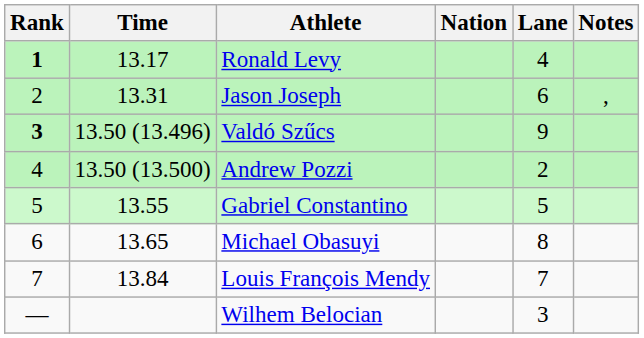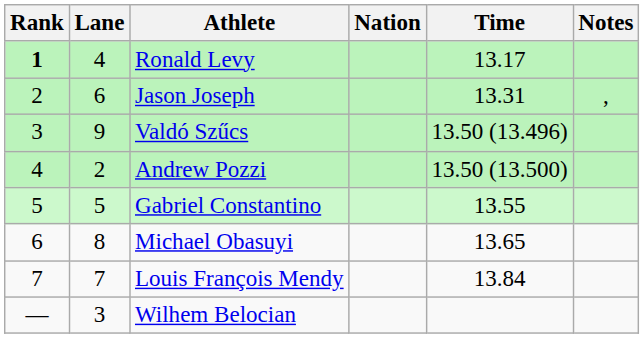 <table class="wikitable sortable" style="text-align:center;">
 <tr>
 <th>Rank</th>
-<th>Time</th>
+<th>Lane</th>
 <th>Athlete</th>
 <th>Nation</th>
-<th>Lane</th>
+<th>Time</th>
 <th>Notes</th>
 </tr>
 <tr bgcolor="#bbf3bb">
 <td><strong>1</strong></td>
-<td>13.17</td>
+<td>4</td>
 <td align="left"><a href='#'>Ronald Levy</a></td>
 <td align="left"></td>
-<td>4</td>
+<td>13.17</td>
 <td></td>
 </tr>
 <tr bgcolor="#bbf3bb">
 <td>2</td>
-<td>13.31</td>
+<td>6</td>
 <td align="left"><a href='#'>Jason Joseph</a></td>
 <td align="left"></td>
-<td>6</td>
+<td>13.31</td>
 <td>, </td>
 </tr>
 <tr bgcolor="#bbf3bb">
-<td><strong>3</strong></td>
-<td>13.50 (13.496)</td>
+<td>3</td>
+<td>9</td>
 <td align="left"><a href='#'>Valdó Szűcs</a></td>
 <td align="left"></td>
-<td>9</td>
+<td>13.50 (13.496)</td>
 <td></td>
 </tr>
 <tr bgcolor="#bbf3bb">
 <td>4</td>
-<td>13.50 (13.500)</td>
+<td>2</td>
 <td align="left"><a href='#'>Andrew Pozzi</a></td>
 <td align="left"></td>
-<td>2</td>
+<td>13.50 (13.500)</td>
 <td></td>
 </tr>
 <tr bgcolor="#ccf9cc">
 <td>5</td>
-<td>13.55</td>
+<td>5</td>
 <td align="left"><a href='#'>Gabriel Constantino</a></td>
 <td align="left"></td>
-<td>5</td>
+<td>13.55</td>
 <td></td>
 </tr>
 <tr>
 <td>6</td>
-<td>13.65</td>
+<td>8</td>
 <td align="left"><a href='#'>Michael Obasuyi</a></td>
 <td align="left"></td>
-<td>8</td>
+<td>13.65</td>
 <td></td>
 </tr>
 <tr>
 <td>7</td>
-<td>13.84</td>
+<td>7</td>
 <td align="left"><a href='#'>Louis François Mendy</a></td>
 <td align="left"></td>
-<td>7</td>
+<td>13.84</td>
 <td></td>
 </tr>
 <tr>
 <td data-sort-value=8>—</td>
-<td data-sort-value=99.99></td>
+<td>3</td>
 <td align="left"><a href='#'>Wilhem Belocian</a></td>
 <td align="left"></td>
-<td>3</td>
+<td data-sort-value=99.99></td>
 <td></td>
 </tr>
 </table>
